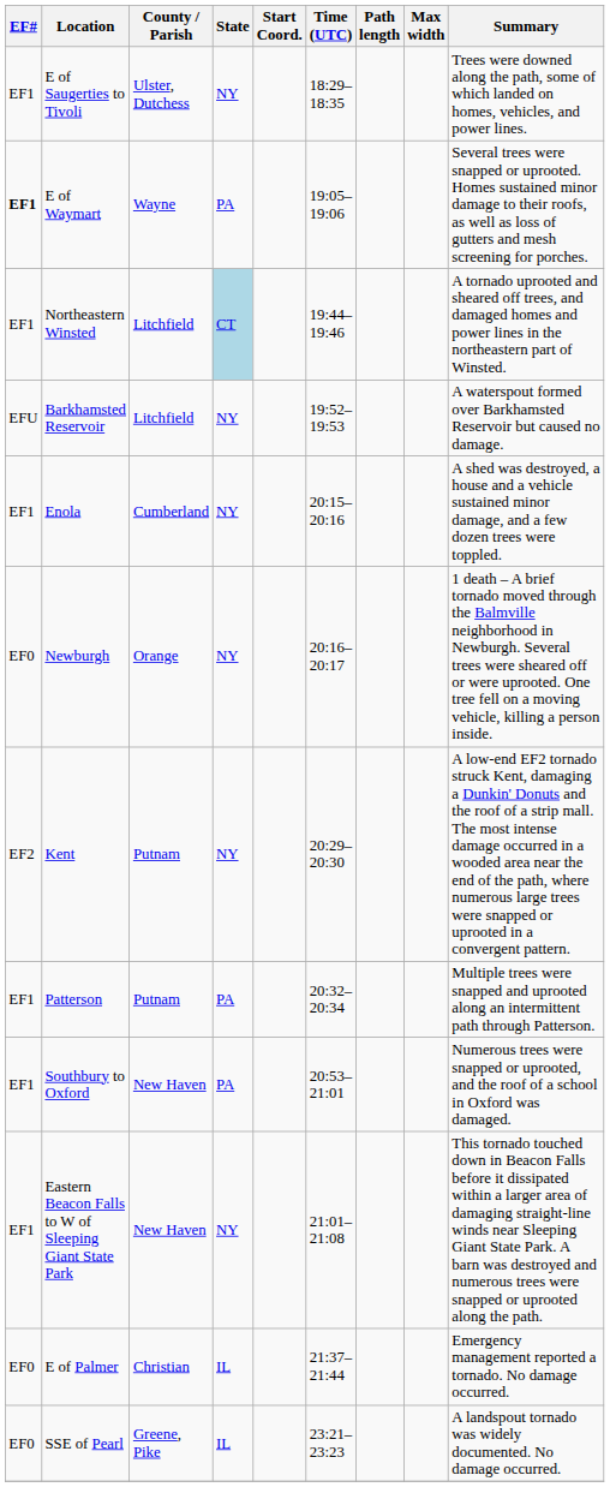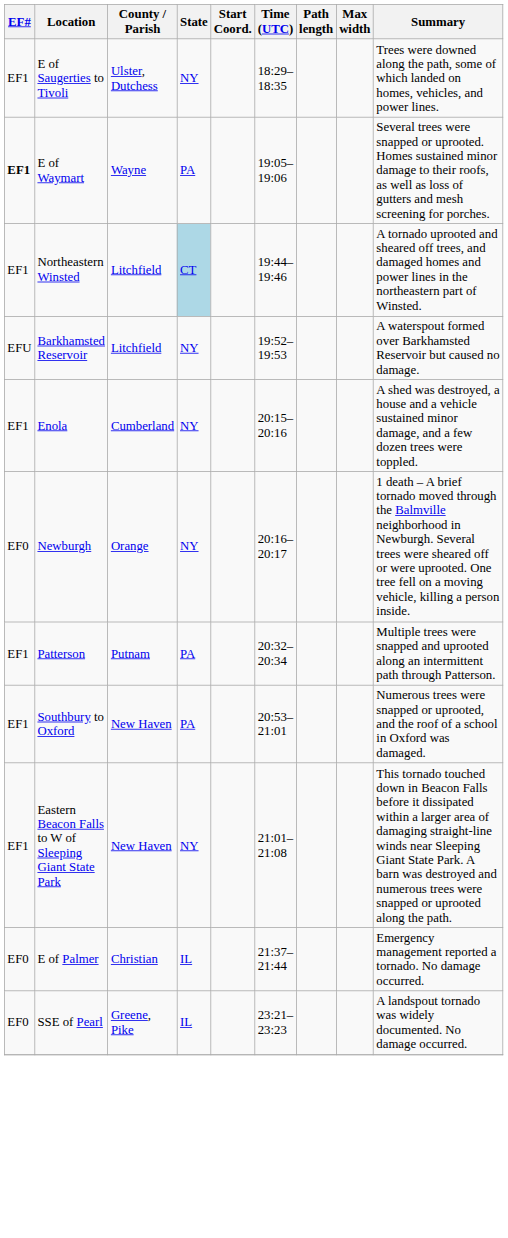 <table class="wikitable sortable" style="width:100%;">
 <tr>
 <th scope="col"  style="width:3%; text-align:center;"><a href='#'>EF#</a></th>
 <th scope="col"  style="width:7%; text-align:center;" class="unsortable">Location</th>
 <th scope="col"  style="width:6%; text-align:center;" class="unsortable">County / Parish</th>
 <th scope="col"  style="width:5%; text-align:center;">State</th>
 <th scope="col"  style="width:6%; text-align:center;">Start Coord.</th>
 <th scope="col"  style="width:6%; text-align:center;">Time (<a href='#'>UTC</a>)</th>
 <th scope="col"  style="width:6%; text-align:center;">Path length</th>
 <th scope="col"  style="width:6%; text-align:center;">Max width</th>
 <th scope="col" class="unsortable" style="width:48%; text-align:center;">Summary</th>
 </tr>
 <tr>
 <td bgcolor=>EF1</td>
 <td>E of <a href='#'>Saugerties</a> to <a href='#'>Tivoli</a></td>
 <td><a href='#'>Ulster</a>, <a href='#'>Dutchess</a></td>
 <td><a href='#'>NY</a></td>
 <td></td>
 <td>18:29–18:35</td>
 <td></td>
 <td></td>
 <td>Trees were downed along the path, some of which landed on homes, vehicles, and power lines.</td>
 </tr>
 <tr>
 <td bgcolor=><strong>EF1</strong></td>
 <td>E of <a href='#'>Waymart</a></td>
 <td><a href='#'>Wayne</a></td>
 <td><a href='#'>PA</a></td>
 <td></td>
 <td>19:05–19:06</td>
 <td></td>
 <td></td>
 <td>Several trees were snapped or uprooted. Homes sustained minor damage to their roofs, as well as loss of gutters and mesh screening for porches.</td>
 </tr>
 <tr>
 <td bgcolor=>EF1</td>
 <td>Northeastern <a href='#'>Winsted</a></td>
 <td><a href='#'>Litchfield</a></td>
 <td style="background: lightblue;"><a href='#'>CT</a></td>
 <td></td>
 <td>19:44–19:46</td>
 <td></td>
 <td></td>
 <td>A tornado uprooted and sheared off trees, and damaged homes and power lines in the northeastern part of Winsted.</td>
 </tr>
 <tr>
 <td bgcolor=>EFU</td>
 <td><a href='#'>Barkhamsted Reservoir</a></td>
 <td><a href='#'>Litchfield</a></td>
 <td><a href='#'>NY</a></td>
 <td></td>
 <td>19:52–19:53</td>
 <td></td>
 <td></td>
 <td>A waterspout formed over Barkhamsted Reservoir but caused no damage.</td>
 </tr>
 <tr>
 <td bgcolor=>EF1</td>
 <td><a href='#'>Enola</a></td>
 <td><a href='#'>Cumberland</a></td>
 <td><a href='#'>NY</a></td>
 <td></td>
 <td>20:15–20:16</td>
 <td></td>
 <td></td>
 <td>A shed was destroyed, a house and a vehicle sustained minor damage, and a few dozen trees were toppled.</td>
 </tr>
 <tr>
 <td bgcolor=>EF0</td>
 <td><a href='#'>Newburgh</a></td>
 <td><a href='#'>Orange</a></td>
 <td><a href='#'>NY</a></td>
 <td></td>
 <td>20:16–20:17</td>
 <td></td>
 <td></td>
 <td>1 death – A brief tornado moved through the <a href='#'>Balmville</a> neighborhood in Newburgh. Several trees were sheared off or were uprooted. One tree fell on a moving vehicle, killing a person inside.</td>
 </tr>
 <tr>
-<td bgcolor=>EF2</td>
-<td><a href='#'>Kent</a></td>
-<td><a href='#'>Putnam</a></td>
-<td><a href='#'>NY</a></td>
-<td></td>
-<td>20:29–20:30</td>
-<td></td>
-<td></td>
-<td>A low-end EF2 tornado struck Kent, damaging a <a href='#'>Dunkin' Donuts</a> and the roof of a strip mall. The most intense damage occurred in a wooded area near the end of the path, where numerous large trees were snapped or uprooted in a convergent pattern.</td>
-</tr>
-<tr>
 <td bgcolor=>EF1</td>
 <td><a href='#'>Patterson</a></td>
 <td><a href='#'>Putnam</a></td>
 <td><a href='#'>PA</a></td>
 <td></td>
 <td>20:32–20:34</td>
 <td></td>
 <td></td>
 <td>Multiple trees were snapped and uprooted along an intermittent path through Patterson.</td>
 </tr>
 <tr>
 <td bgcolor=>EF1</td>
 <td><a href='#'>Southbury</a> to <a href='#'>Oxford</a></td>
 <td><a href='#'>New Haven</a></td>
 <td><a href='#'>PA</a></td>
 <td></td>
 <td>20:53–21:01</td>
 <td></td>
 <td></td>
 <td>Numerous trees were snapped or uprooted, and the roof of a school in Oxford was damaged.</td>
 </tr>
 <tr>
 <td bgcolor=>EF1</td>
 <td>Eastern <a href='#'>Beacon Falls</a> to W of <a href='#'>Sleeping Giant State Park</a></td>
 <td><a href='#'>New Haven</a></td>
 <td><a href='#'>NY</a></td>
 <td></td>
 <td>21:01–21:08</td>
 <td></td>
 <td></td>
 <td>This tornado touched down in Beacon Falls before it dissipated within a larger area of damaging straight-line winds near Sleeping Giant State Park. A barn was destroyed and numerous trees were snapped or uprooted along the path.</td>
 </tr>
 <tr>
 <td bgcolor=>EF0</td>
 <td>E of <a href='#'>Palmer</a></td>
 <td><a href='#'>Christian</a></td>
 <td><a href='#'>IL</a></td>
 <td></td>
 <td>21:37–21:44</td>
 <td></td>
 <td></td>
 <td>Emergency management reported a tornado. No damage occurred.</td>
 </tr>
 <tr>
 <td bgcolor=>EF0</td>
 <td>SSE of <a href='#'>Pearl</a></td>
 <td><a href='#'>Greene</a>, <a href='#'>Pike</a></td>
 <td><a href='#'>IL</a></td>
 <td></td>
 <td>23:21–23:23</td>
 <td></td>
 <td></td>
 <td>A landspout tornado was widely documented. No damage occurred.</td>
 </tr>
 <tr>
 </tr>
 </table>
